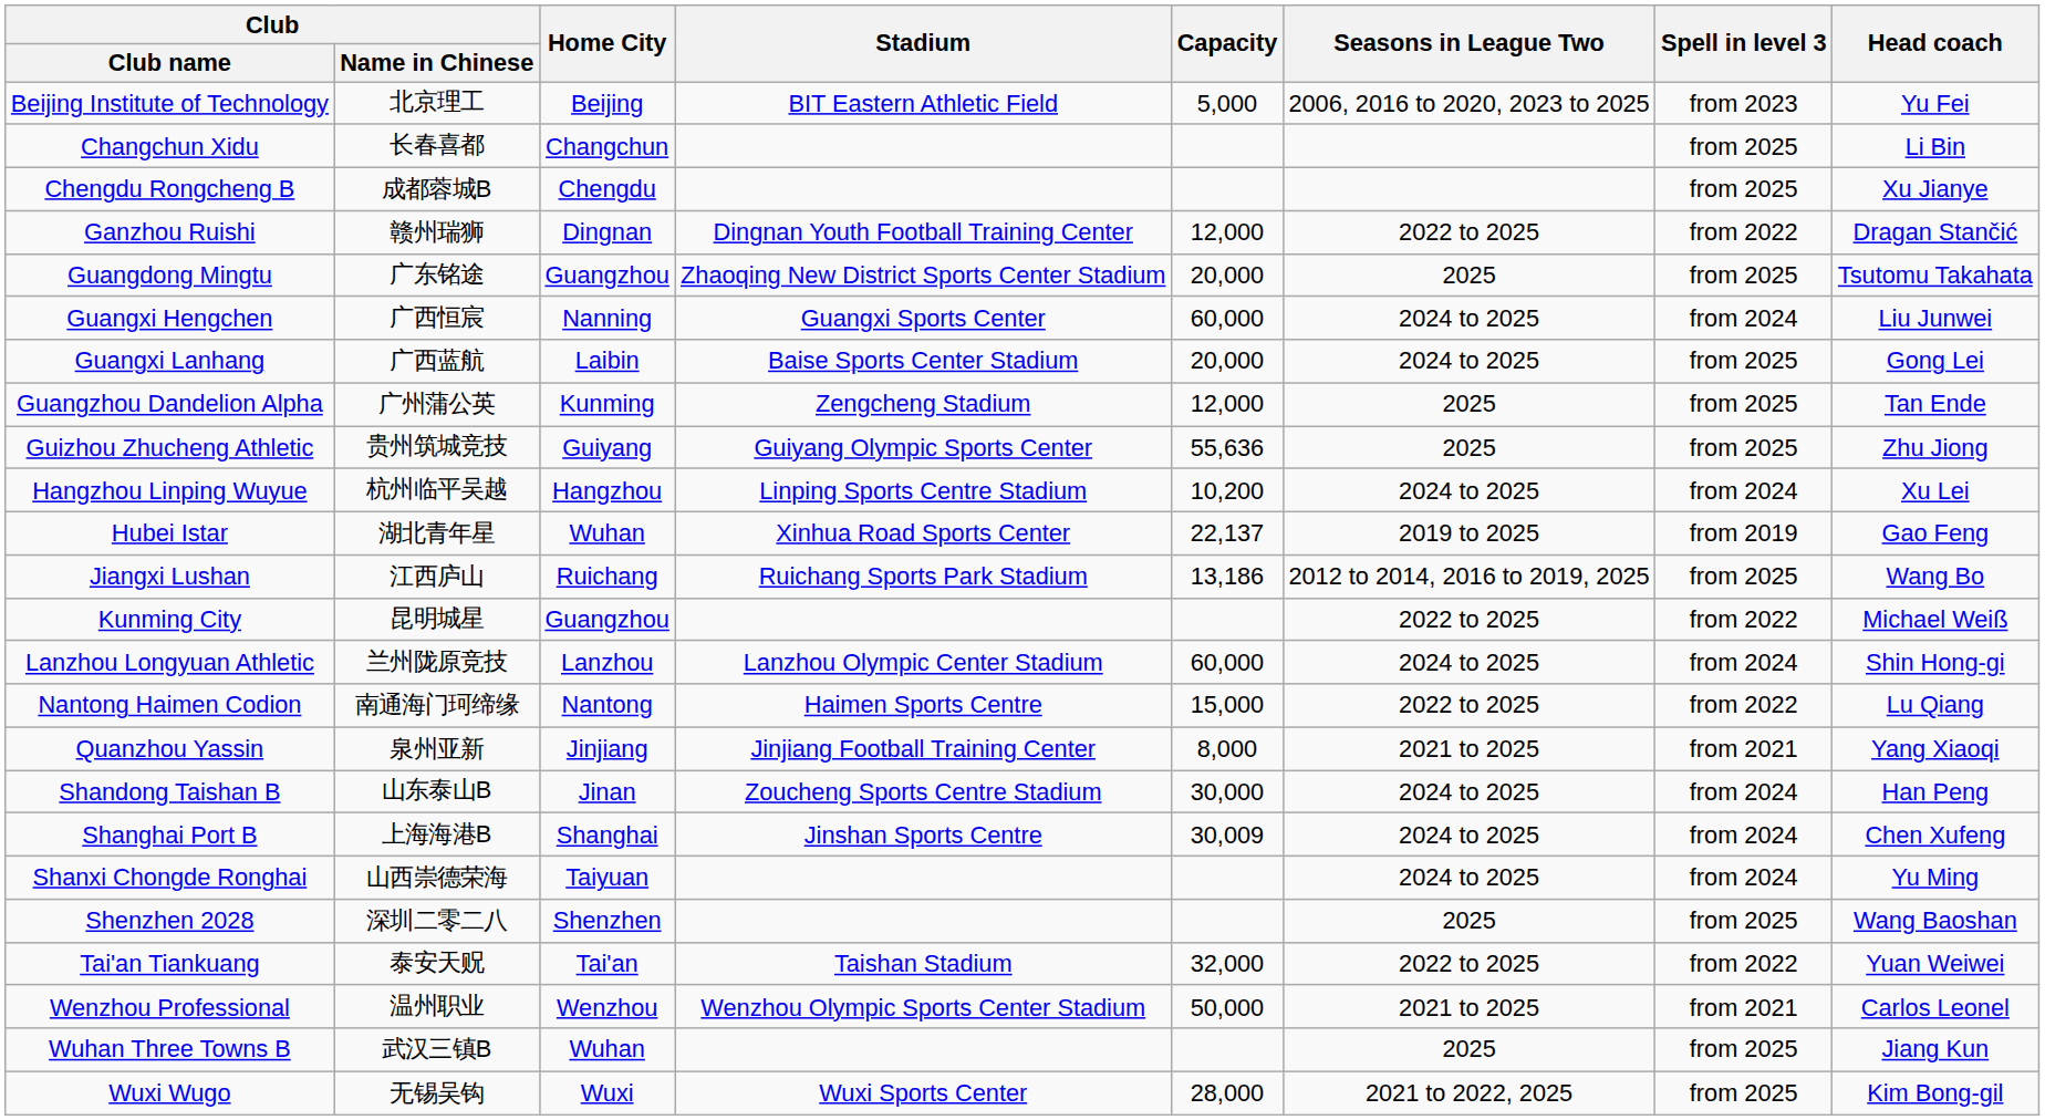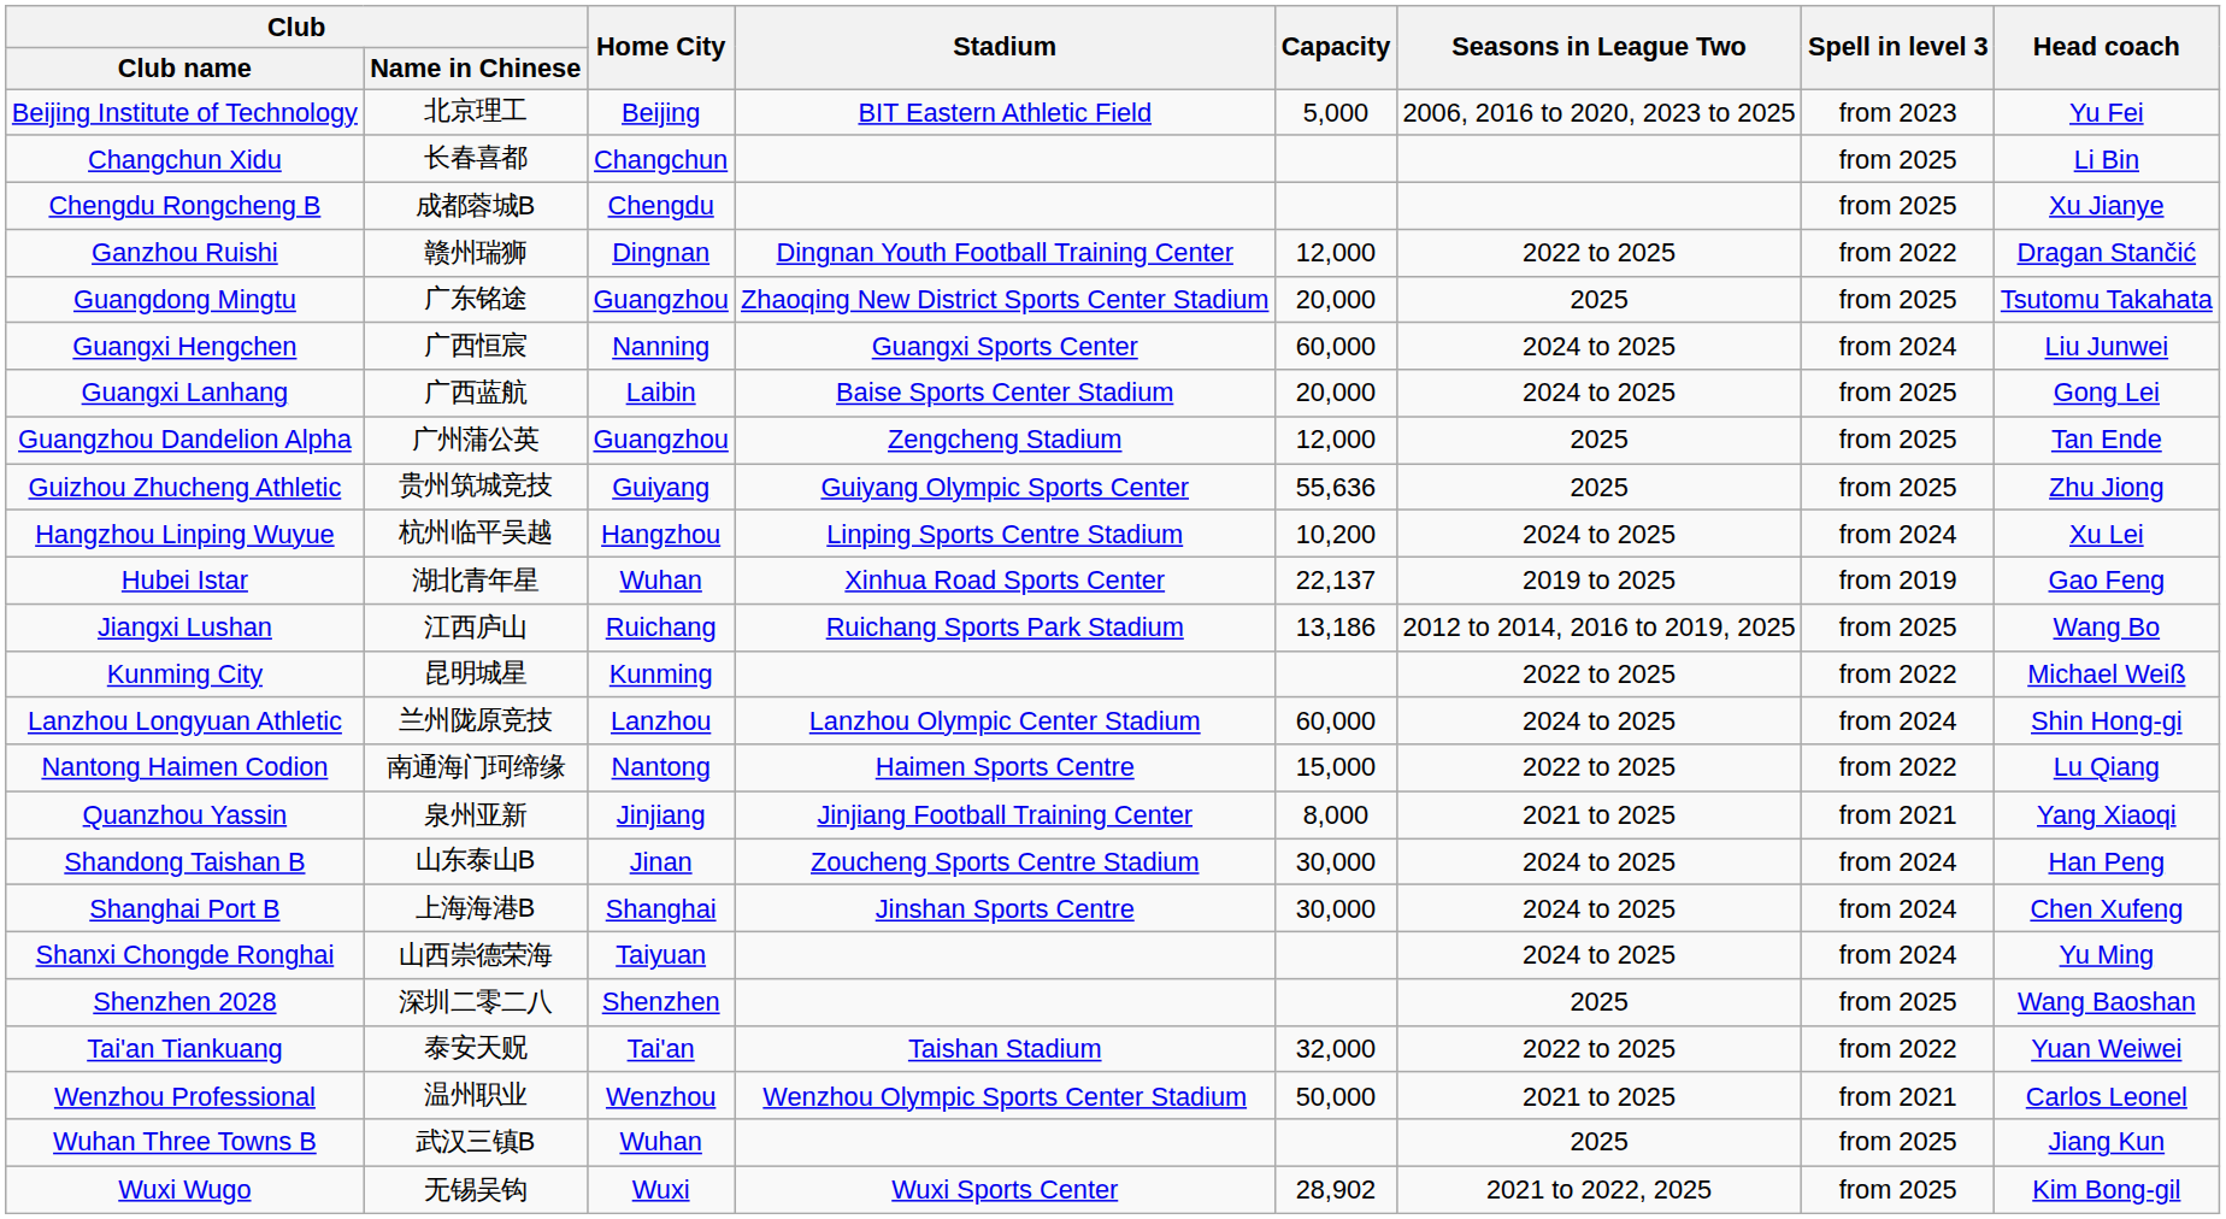 <table class="wikitable sortable" style="text-align:center;font-size:90%">
 <tr>
 <th colspan="2">Club</th>
 <th rowspan="2">Home City</th>
 <th rowspan="2">Stadium</th>
 <th rowspan="2">Capacity</th>
 <th rowspan="2">Seasons in League Two</th>
 <th rowspan="2">Spell in level 3</th>
 <th rowspan="2">Head coach</th>
 </tr>
 <tr>
 <th>Club name</th>
 <th>Name in Chinese</th>
 </tr>
 <tr>
 <td><a href='#'>Beijing Institute of Technology</a></td>
 <td>北京理工</td>
 <td><a href='#'>Beijing</a></td>
 <td><a href='#'>BIT Eastern Athletic Field</a></td>
 <td>5,000</td>
 <td>2006, 2016 to 2020, 2023 to 2025</td>
 <td>from 2023</td>
 <td> <a href='#'>Yu Fei</a></td>
 </tr>
 <tr>
 <td><a href='#'>Changchun Xidu</a></td>
 <td>长春喜都</td>
 <td><a href='#'>Changchun</a></td>
 <td></td>
 <td></td>
 <td></td>
 <td>from 2025</td>
 <td> <a href='#'>Li Bin</a></td>
 </tr>
 <tr>
 <td><a href='#'>Chengdu Rongcheng B</a></td>
 <td>成都蓉城B</td>
 <td><a href='#'>Chengdu</a></td>
 <td></td>
 <td></td>
 <td></td>
 <td>from 2025</td>
 <td> <a href='#'>Xu Jianye</a></td>
 </tr>
 <tr>
 <td><a href='#'>Ganzhou Ruishi</a></td>
 <td>赣州瑞狮</td>
 <td><a href='#'>Dingnan</a></td>
 <td><a href='#'>Dingnan Youth Football Training Center</a></td>
 <td>12,000</td>
 <td>2022 to 2025</td>
 <td>from 2022</td>
 <td> <a href='#'>Dragan Stančić</a></td>
 </tr>
 <tr>
 <td><a href='#'>Guangdong Mingtu</a></td>
 <td>广东铭途</td>
 <td><a href='#'>Guangzhou</a></td>
 <td><a href='#'>Zhaoqing New District Sports Center Stadium</a></td>
 <td>20,000</td>
 <td>2025</td>
 <td>from 2025</td>
 <td> <a href='#'>Tsutomu Takahata</a></td>
 </tr>
 <tr>
 <td><a href='#'>Guangxi Hengchen</a></td>
 <td>广西恒宸</td>
 <td><a href='#'>Nanning</a></td>
 <td><a href='#'>Guangxi Sports Center</a></td>
 <td>60,000</td>
 <td>2024 to 2025</td>
 <td>from 2024</td>
 <td> <a href='#'>Liu Junwei</a></td>
 </tr>
 <tr>
 <td><a href='#'>Guangxi Lanhang</a></td>
 <td>广西蓝航</td>
 <td><a href='#'>Laibin</a></td>
 <td><a href='#'>Baise Sports Center Stadium</a></td>
 <td>20,000</td>
 <td>2024 to 2025</td>
 <td>from 2025</td>
 <td> <a href='#'>Gong Lei</a></td>
 </tr>
 <tr>
 <td><a href='#'>Guangzhou Dandelion Alpha</a></td>
 <td>广州蒲公英</td>
-<td><a href='#'>Kunming</a></td>
+<td><a href='#'>Guangzhou</a></td>
 <td><a href='#'>Zengcheng Stadium</a></td>
 <td>12,000</td>
 <td>2025</td>
 <td>from 2025</td>
 <td> <a href='#'>Tan Ende</a></td>
 </tr>
 <tr>
 <td><a href='#'>Guizhou Zhucheng Athletic</a></td>
 <td>贵州筑城竞技</td>
 <td><a href='#'>Guiyang</a></td>
 <td><a href='#'>Guiyang Olympic Sports Center</a></td>
 <td>55,636</td>
 <td>2025</td>
 <td>from 2025</td>
 <td> <a href='#'>Zhu Jiong</a></td>
 </tr>
 <tr>
 <td><a href='#'>Hangzhou Linping Wuyue</a></td>
 <td>杭州临平吴越</td>
 <td><a href='#'>Hangzhou</a></td>
 <td><a href='#'>Linping Sports Centre Stadium</a></td>
 <td>10,200</td>
 <td>2024 to 2025</td>
 <td>from 2024</td>
 <td> <a href='#'>Xu Lei</a></td>
 </tr>
 <tr>
 <td><a href='#'>Hubei Istar</a></td>
 <td>湖北青年星</td>
 <td><a href='#'>Wuhan</a></td>
 <td><a href='#'>Xinhua Road Sports Center</a></td>
 <td>22,137</td>
 <td>2019 to 2025</td>
 <td>from 2019</td>
 <td> <a href='#'>Gao Feng</a></td>
 </tr>
 <tr>
 <td><a href='#'>Jiangxi Lushan</a></td>
 <td>江西庐山</td>
 <td><a href='#'>Ruichang</a></td>
 <td><a href='#'>Ruichang Sports Park Stadium</a></td>
 <td>13,186</td>
 <td>2012 to 2014, 2016 to 2019, 2025</td>
 <td>from 2025</td>
 <td> <a href='#'>Wang Bo</a></td>
 </tr>
 <tr>
 <td><a href='#'>Kunming City</a></td>
 <td>昆明城星</td>
-<td><a href='#'>Guangzhou</a></td>
+<td><a href='#'>Kunming</a></td>
 <td></td>
 <td></td>
 <td>2022 to 2025</td>
 <td>from 2022</td>
 <td> <a href='#'>Michael Weiß</a></td>
 </tr>
 <tr>
 <td><a href='#'>Lanzhou Longyuan Athletic</a></td>
 <td>兰州陇原竞技</td>
 <td><a href='#'>Lanzhou</a></td>
 <td><a href='#'>Lanzhou Olympic Center Stadium</a></td>
 <td>60,000</td>
 <td>2024 to 2025</td>
 <td>from 2024</td>
 <td> <a href='#'>Shin Hong-gi</a></td>
 </tr>
 <tr>
 <td><a href='#'>Nantong Haimen Codion</a></td>
 <td>南通海门珂缔缘</td>
 <td><a href='#'>Nantong</a></td>
 <td><a href='#'>Haimen Sports Centre</a></td>
 <td>15,000</td>
 <td>2022 to 2025</td>
 <td>from 2022</td>
 <td> <a href='#'>Lu Qiang</a></td>
 </tr>
 <tr>
 <td><a href='#'>Quanzhou Yassin</a></td>
 <td>泉州亚新</td>
 <td><a href='#'>Jinjiang</a></td>
 <td><a href='#'>Jinjiang Football Training Center</a></td>
 <td>8,000</td>
 <td>2021 to 2025</td>
 <td>from 2021</td>
 <td> <a href='#'>Yang Xiaoqi</a></td>
 </tr>
 <tr>
 <td><a href='#'>Shandong Taishan B</a></td>
 <td>山东泰山B</td>
 <td><a href='#'>Jinan</a></td>
 <td><a href='#'>Zoucheng Sports Centre Stadium</a></td>
 <td>30,000</td>
 <td>2024 to 2025</td>
 <td>from 2024</td>
 <td> <a href='#'>Han Peng</a></td>
 </tr>
 <tr>
 <td><a href='#'>Shanghai Port B</a></td>
 <td>上海海港B</td>
 <td><a href='#'>Shanghai</a></td>
 <td><a href='#'>Jinshan Sports Centre</a></td>
-<td>30,009</td>
+<td>30,000</td>
 <td>2024 to 2025</td>
 <td>from 2024</td>
 <td> <a href='#'>Chen Xufeng</a></td>
 </tr>
 <tr>
 <td><a href='#'>Shanxi Chongde Ronghai</a></td>
 <td>山西崇德荣海</td>
 <td><a href='#'>Taiyuan</a></td>
 <td></td>
 <td></td>
 <td>2024 to 2025</td>
 <td>from 2024</td>
 <td> <a href='#'>Yu Ming</a></td>
 </tr>
 <tr>
 <td><a href='#'>Shenzhen 2028</a></td>
 <td>深圳二零二八</td>
 <td><a href='#'>Shenzhen</a></td>
 <td></td>
 <td></td>
 <td>2025</td>
 <td>from 2025</td>
 <td> <a href='#'>Wang Baoshan</a></td>
 </tr>
 <tr>
 <td><a href='#'>Tai'an Tiankuang</a></td>
 <td>泰安天贶</td>
 <td><a href='#'>Tai'an</a></td>
 <td><a href='#'>Taishan Stadium</a></td>
 <td>32,000</td>
 <td>2022 to 2025</td>
 <td>from 2022</td>
 <td> <a href='#'>Yuan Weiwei</a></td>
 </tr>
 <tr>
 <td><a href='#'>Wenzhou Professional</a></td>
 <td>温州职业</td>
 <td><a href='#'>Wenzhou</a></td>
 <td><a href='#'>Wenzhou Olympic Sports Center Stadium</a></td>
 <td>50,000</td>
 <td>2021 to 2025</td>
 <td>from 2021</td>
 <td> <a href='#'>Carlos Leonel</a></td>
 </tr>
 <tr>
 <td><a href='#'>Wuhan Three Towns B</a></td>
 <td>武汉三镇B</td>
 <td><a href='#'>Wuhan</a></td>
 <td></td>
 <td></td>
 <td>2025</td>
 <td>from 2025</td>
 <td> <a href='#'>Jiang Kun</a></td>
 </tr>
 <tr>
 <td><a href='#'>Wuxi Wugo</a></td>
 <td>无锡吴钩</td>
 <td><a href='#'>Wuxi</a></td>
 <td><a href='#'>Wuxi Sports Center</a></td>
-<td>28,000</td>
+<td>28,902</td>
 <td>2021 to 2022, 2025</td>
 <td>from 2025</td>
 <td> <a href='#'>Kim Bong-gil</a></td>
 </tr>
 </table>
